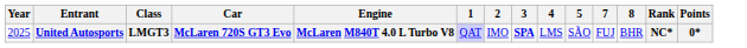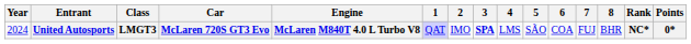 <table class="wikitable" style="text-align:center; font-size:90%">
 <tr>
 <th>Year</th>
 <th>Entrant</th>
 <th>Class</th>
 <th>Car</th>
 <th>Engine</th>
 <th>1</th>
 <th>2</th>
 <th>3</th>
 <th>4</th>
 <th>5</th>
+<th>6</th>
 <th>7</th>
 <th>8</th>
 <th>Rank</th>
 <th>Points</th>
 </tr>
 <tr>
-<td><a href='#'>2025</a></td>
+<td><a href='#'>2024</a></td>
 <th><a href='#'>United Autosports</a></th>
 <th>LMGT3</th>
 <th><a href='#'>McLaren 720S GT3 Evo</a></th>
 <th><a href='#'>McLaren</a> <a href='#'>M840T</a> 4.0 L Turbo V8</th>
 <td style="background:#CFCFFF;"><a href='#'>QAT</a><br></td>
 <td style="background:#;"><a href='#'>IMO</a></td>
 <td style="background:#;"><strong><a href='#'>SPA</a></strong></td>
 <td style="background:#;"><a href='#'>LMS</a></td>
 <td style="background:#;"><a href='#'>SÃO</a></td>
+<td style="background:#;"><a href='#'>COA</a></td>
 <td style="background:#;"><a href='#'>FUJ</a></td>
 <td style="background:#;"><a href='#'>BHR</a></td>
 <th>NC*</th>
 <th>0*</th>
 </tr>
 </table>
